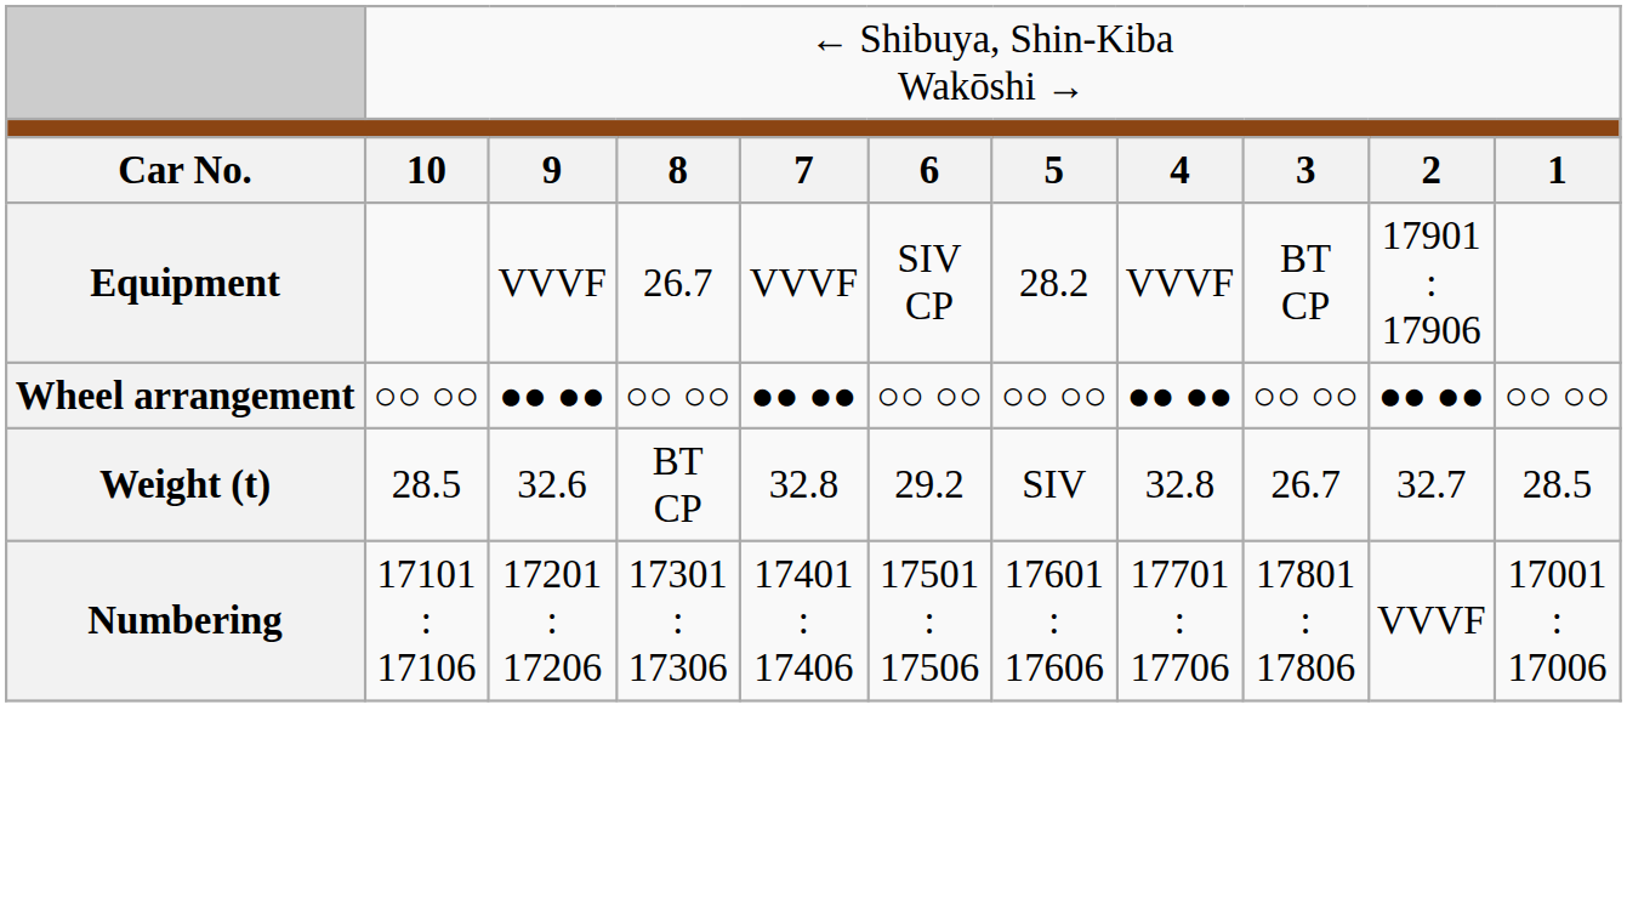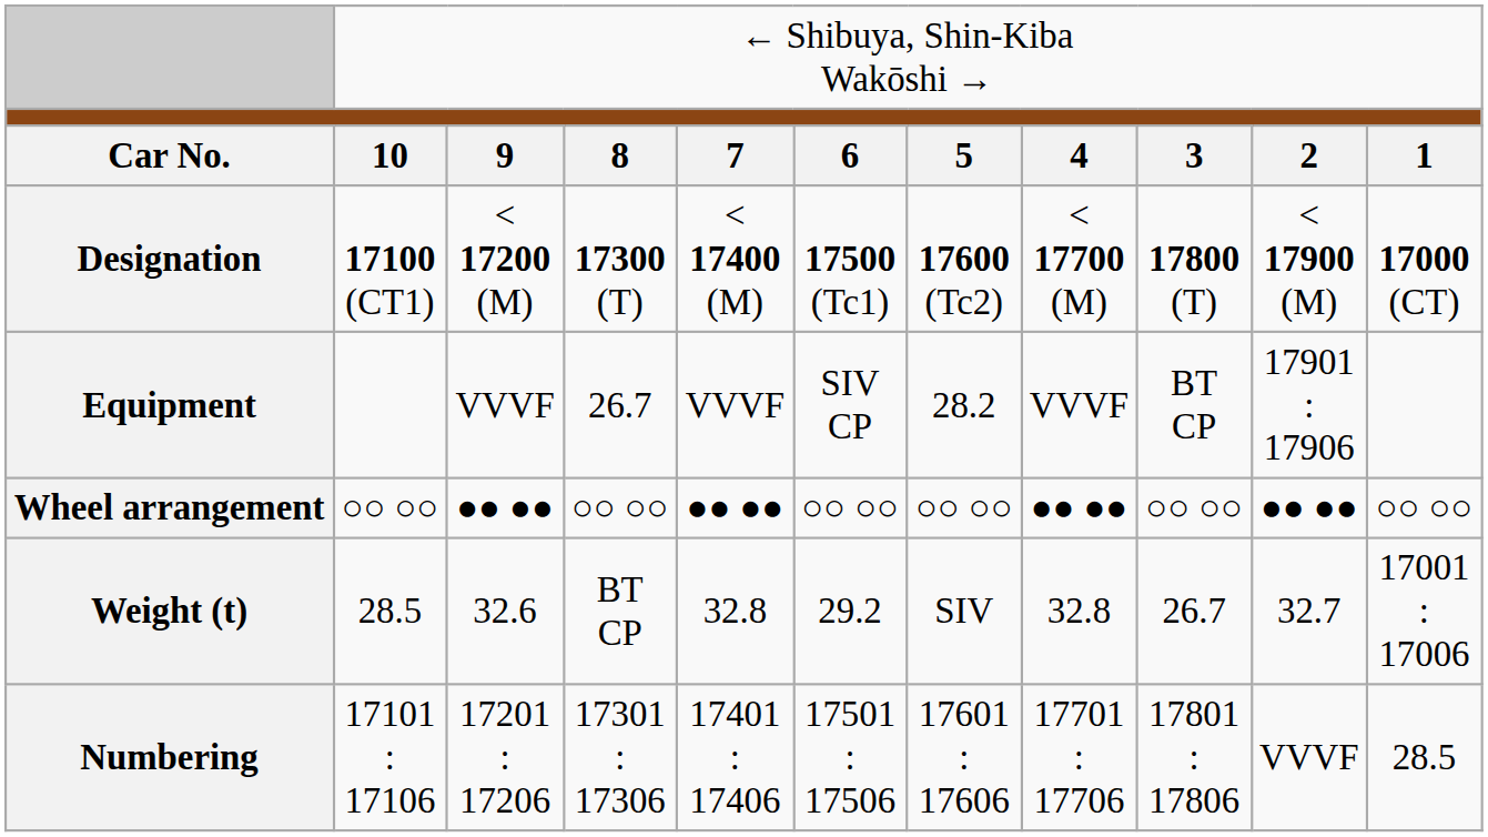 <table class="wikitable" style="text-align:center; font-size:95%">
 <tr>
 <td style="background-color:#ccc;"> </td>
 <td colspan="10"><div>← Shibuya, Shin-Kiba</div><div>Wakōshi →</div></td>
 </tr>
 <tr style="line-height: 6px; background-color: #8B4513;">
 <td colspan="11" style="padding:0; border:0;"> </td>
 </tr>
 <tr>
 <th>Car No.</th>
 <th>10</th>
 <th>9</th>
 <th>8</th>
 <th>7</th>
 <th>6</th>
 <th>5</th>
 <th>4</th>
 <th>3</th>
 <th>2</th>
 <th>1</th>
+</tr>
+<tr>
+<th>Designation</th>
+<td>  <br> <strong>17100</strong> <br> (CT1)</td>
+<td>< <br> <strong>17200</strong> <br> (M)</td>
+<td>  <br>  <strong>17300</strong> <br> (T)</td>
+<td>< <br>  <strong>17400</strong> <br> (M)</td>
+<td>  <br>  <strong>17500</strong> <br> (Tc1)</td>
+<td>  <br> <strong>17600</strong> <br> (Tc2)</td>
+<td>< <br>  <strong>17700</strong> <br> (M)</td>
+<td>  <br> <strong>17800</strong> <br> (T)</td>
+<td>< <br>  <strong>17900</strong> <br> (M)</td>
+<td>  <br> <strong>17000</strong> <br> (CT)</td>
 </tr>
 <tr>
 <th>Equipment</th>
 <td></td>
 <td>VVVF</td>
 <td>26.7</td>
 <td>VVVF</td>
 <td>SIV<br>CP</td>
 <td>28.2</td>
 <td>VVVF</td>
 <td>BT<br>CP</td>
 <td>17901<br>:<br>17906</td>
 <td></td>
 </tr>
 <tr>
 <th>Wheel arrangement</th>
 <td>○○ ○○</td>
 <td>●● ●●</td>
 <td>○○ ○○</td>
 <td>●● ●●</td>
 <td>○○ ○○</td>
 <td>○○ ○○</td>
 <td>●● ●●</td>
 <td>○○ ○○</td>
 <td>●● ●●</td>
 <td>○○ ○○</td>
 </tr>
 <tr>
 <th>Weight (t)</th>
 <td>28.5</td>
 <td>32.6</td>
 <td>BT<br>CP</td>
 <td>32.8</td>
 <td>29.2</td>
 <td>SIV</td>
 <td>32.8</td>
 <td>26.7</td>
 <td>32.7</td>
-<td>28.5</td>
+<td>17001<br>:<br>17006</td>
 </tr>
 <tr>
 <th>Numbering</th>
 <td>17101<br>:<br>17106</td>
 <td>17201<br>:<br>17206</td>
 <td>17301<br>:<br>17306</td>
 <td>17401<br>:<br>17406</td>
 <td>17501<br>:<br>17506</td>
 <td>17601<br>:<br>17606</td>
 <td>17701<br>:<br>17706</td>
 <td>17801<br>:<br>17806</td>
 <td>VVVF</td>
-<td>17001<br>:<br>17006</td>
+<td>28.5</td>
 </tr>
 </table>
